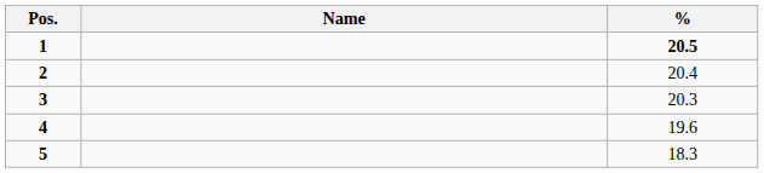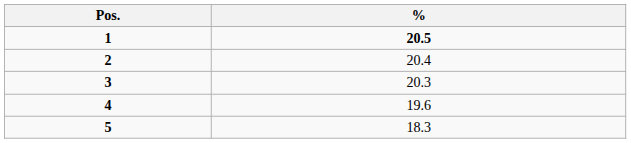 <table class="wikitable" style="width:80%;">
 <tr>
 <th style="width:10%;">Pos.</th>
-<th style="width:70%;">Name</th>
 <th style="width:20%;">%</th>
 </tr>
 <tr>
 <td align=center><strong>1</strong></td>
-<td><strong></strong></td>
 <td align=center><strong>20.5</strong></td>
 </tr>
 <tr>
 <td align=center><strong>2</strong></td>
-<td></td>
 <td align=center>20.4</td>
 </tr>
 <tr>
 <td align=center><strong>3</strong></td>
-<td></td>
 <td align=center>20.3</td>
 </tr>
 <tr>
 <td align=center><strong>4</strong></td>
-<td></td>
 <td align=center>19.6</td>
 </tr>
 <tr>
 <td align=center><strong>5</strong></td>
-<td></td>
 <td align=center>18.3</td>
 </tr>
 </table>
